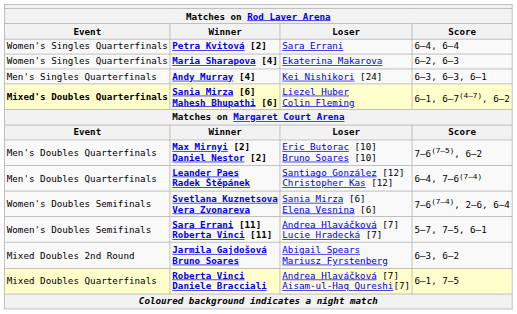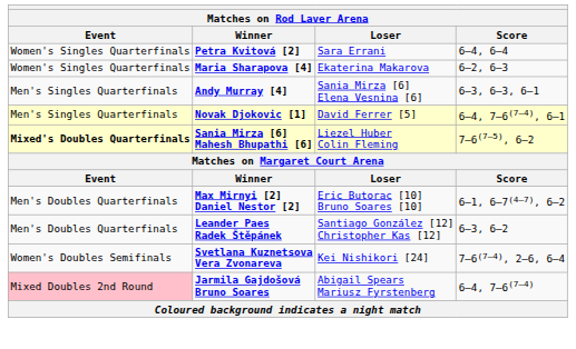 <table class="wikitable collapsible uncollapsed" style="margin:1em auto;">
 <tr>
 <th colspan=4></th>
 </tr>
 <tr>
 <th colspan=4><strong>Matches on <a href='#'>Rod Laver Arena</a></strong></th>
 </tr>
 <tr>
 <th>Event</th>
 <th>Winner</th>
 <th>Loser</th>
 <th>Score</th>
 </tr>
 <tr align=left>
 <td>Women's Singles Quarterfinals</td>
 <td><strong> <a href='#'>Petra Kvitová</a> [2]</strong></td>
 <td> <a href='#'>Sara Errani</a></td>
 <td>6–4, 6–4</td>
 </tr>
 <tr align=left>
 <td>Women's Singles Quarterfinals</td>
 <td><strong> <a href='#'>Maria Sharapova</a> [4]</strong></td>
 <td> <a href='#'>Ekaterina Makarova</a></td>
 <td>6–2, 6–3</td>
 </tr>
 <tr align=left>
 <td>Men's Singles Quarterfinals</td>
 <td><strong> <a href='#'>Andy Murray</a> [4]</strong></td>
-<td> <a href='#'>Kei Nishikori</a> [24]</td>
+<td> <a href='#'>Sania Mirza</a> [6] <br>  <a href='#'>Elena Vesnina</a> [6]</td>
 <td>6–3, 6–3, 6–1</td>
+</tr>
+<tr style="text-align:left; background:#ffc;">
+<td>Men's Singles Quarterfinals</td>
+<td><strong> <a href='#'>Novak Djokovic</a> [1]</strong></td>
+<td> <a href='#'>David Ferrer</a> [5]</td>
+<td>6–4, 7–6<sup>(7–4)</sup>, 6–1</td>
 </tr>
 <tr style="text-align:left; background:#ffc;">
 <td><strong>Mixed's Doubles Quarterfinals</strong></td>
 <td><strong> <a href='#'>Sania Mirza</a> [6] <br>  <a href='#'>Mahesh Bhupathi</a> [6]</strong></td>
 <td> <a href='#'>Liezel Huber</a> <br>  <a href='#'>Colin Fleming</a></td>
-<td>6–1, 6–7<sup>(4–7)</sup>, 6–2</td>
+<td>7–6<sup>(7–5)</sup>, 6–2</td>
 </tr>
 <tr>
 <th colspan=4><strong>Matches on <a href='#'>Margaret Court Arena</a></strong></th>
 </tr>
 <tr>
 <th>Event</th>
 <th>Winner</th>
 <th>Loser</th>
 <th>Score</th>
 </tr>
 <tr align=left>
 <td>Men's Doubles Quarterfinals</td>
 <td><strong> <a href='#'>Max Mirnyi</a> [2] <br>  <a href='#'>Daniel Nestor</a> [2]</strong></td>
 <td> <a href='#'>Eric Butorac</a> [10] <br>  <a href='#'>Bruno Soares</a> [10]</td>
-<td>7–6<sup>(7–5)</sup>, 6–2</td>
+<td>6–1, 6–7<sup>(4–7)</sup>, 6–2</td>
 </tr>
 <tr align=left>
 <td>Men's Doubles Quarterfinals</td>
 <td><strong> <a href='#'>Leander Paes</a> <br>  <a href='#'>Radek Štěpánek</a></strong></td>
 <td> <a href='#'>Santiago González</a> [12] <br>  <a href='#'>Christopher Kas</a> [12]</td>
-<td>6–4, 7–6<sup>(7–4)</sup></td>
+<td>6–3, 6–2</td>
 </tr>
 <tr align=left>
 <td>Women's Doubles Semifinals</td>
 <td><strong> <a href='#'>Svetlana Kuznetsova</a> <br>  <a href='#'>Vera Zvonareva</a></strong></td>
-<td> <a href='#'>Sania Mirza</a> [6] <br>  <a href='#'>Elena Vesnina</a> [6]</td>
+<td> <a href='#'>Kei Nishikori</a> [24]</td>
 <td>7–6<sup>(7–4)</sup>, 2–6, 6–4</td>
 </tr>
 <tr align=left>
-<td>Women's Doubles Semifinals</td>
-<td><strong> <a href='#'>Sara Errani</a> [11] <br>  <a href='#'>Roberta Vinci</a> [11]</strong></td>
-<td> <a href='#'>Andrea Hlaváčková</a> [7] <br>  <a href='#'>Lucie Hradecká</a> [7]</td>
-<td>5–7, 7–5, 6–1</td>
-</tr>
-<tr align=left>
-<td>Mixed Doubles 2nd Round</td>
+<td style="background: pink;">Mixed Doubles 2nd Round</td>
 <td><strong> <a href='#'>Jarmila Gajdošová</a> <br>  <a href='#'>Bruno Soares</a></strong></td>
 <td> <a href='#'>Abigail Spears</a> <br>  <a href='#'>Mariusz Fyrstenberg</a></td>
-<td>6–3, 6–2</td>
-</tr>
-<tr style="text-align:left; background:#ffc;">
-<td>Mixed Doubles Quarterfinals</td>
-<td><strong> <a href='#'>Roberta Vinci</a> <br>  <a href='#'>Daniele Bracciali</a></strong></td>
-<td> <a href='#'>Andrea Hlaváčková</a> [7] <br>  <a href='#'>Aisam-ul-Haq Qureshi</a>[7]</td>
-<td>6–1, 7–5</td>
+<td>6–4, 7–6<sup>(7–4)</sup></td>
 </tr>
 <tr>
 <th colspan=4><em>Coloured background indicates a night match</em></th>
 </tr>
 </table>
